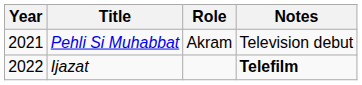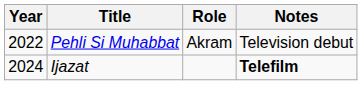 <table class="wikitable">
 <tr>
 <th>Year</th>
 <th>Title</th>
 <th>Role</th>
 <th>Notes</th>
 </tr>
 <tr>
-<td>2021</td>
+<td>2022</td>
 <td><em><a href='#'>Pehli Si Muhabbat</a></em></td>
 <td>Akram</td>
 <td>Television debut</td>
 </tr>
 <tr>
-<td>2022</td>
+<td>2024</td>
 <td><em>Ijazat</em></td>
 <td></td>
 <td><strong>Telefilm</strong></td>
 </tr>
 </table>
